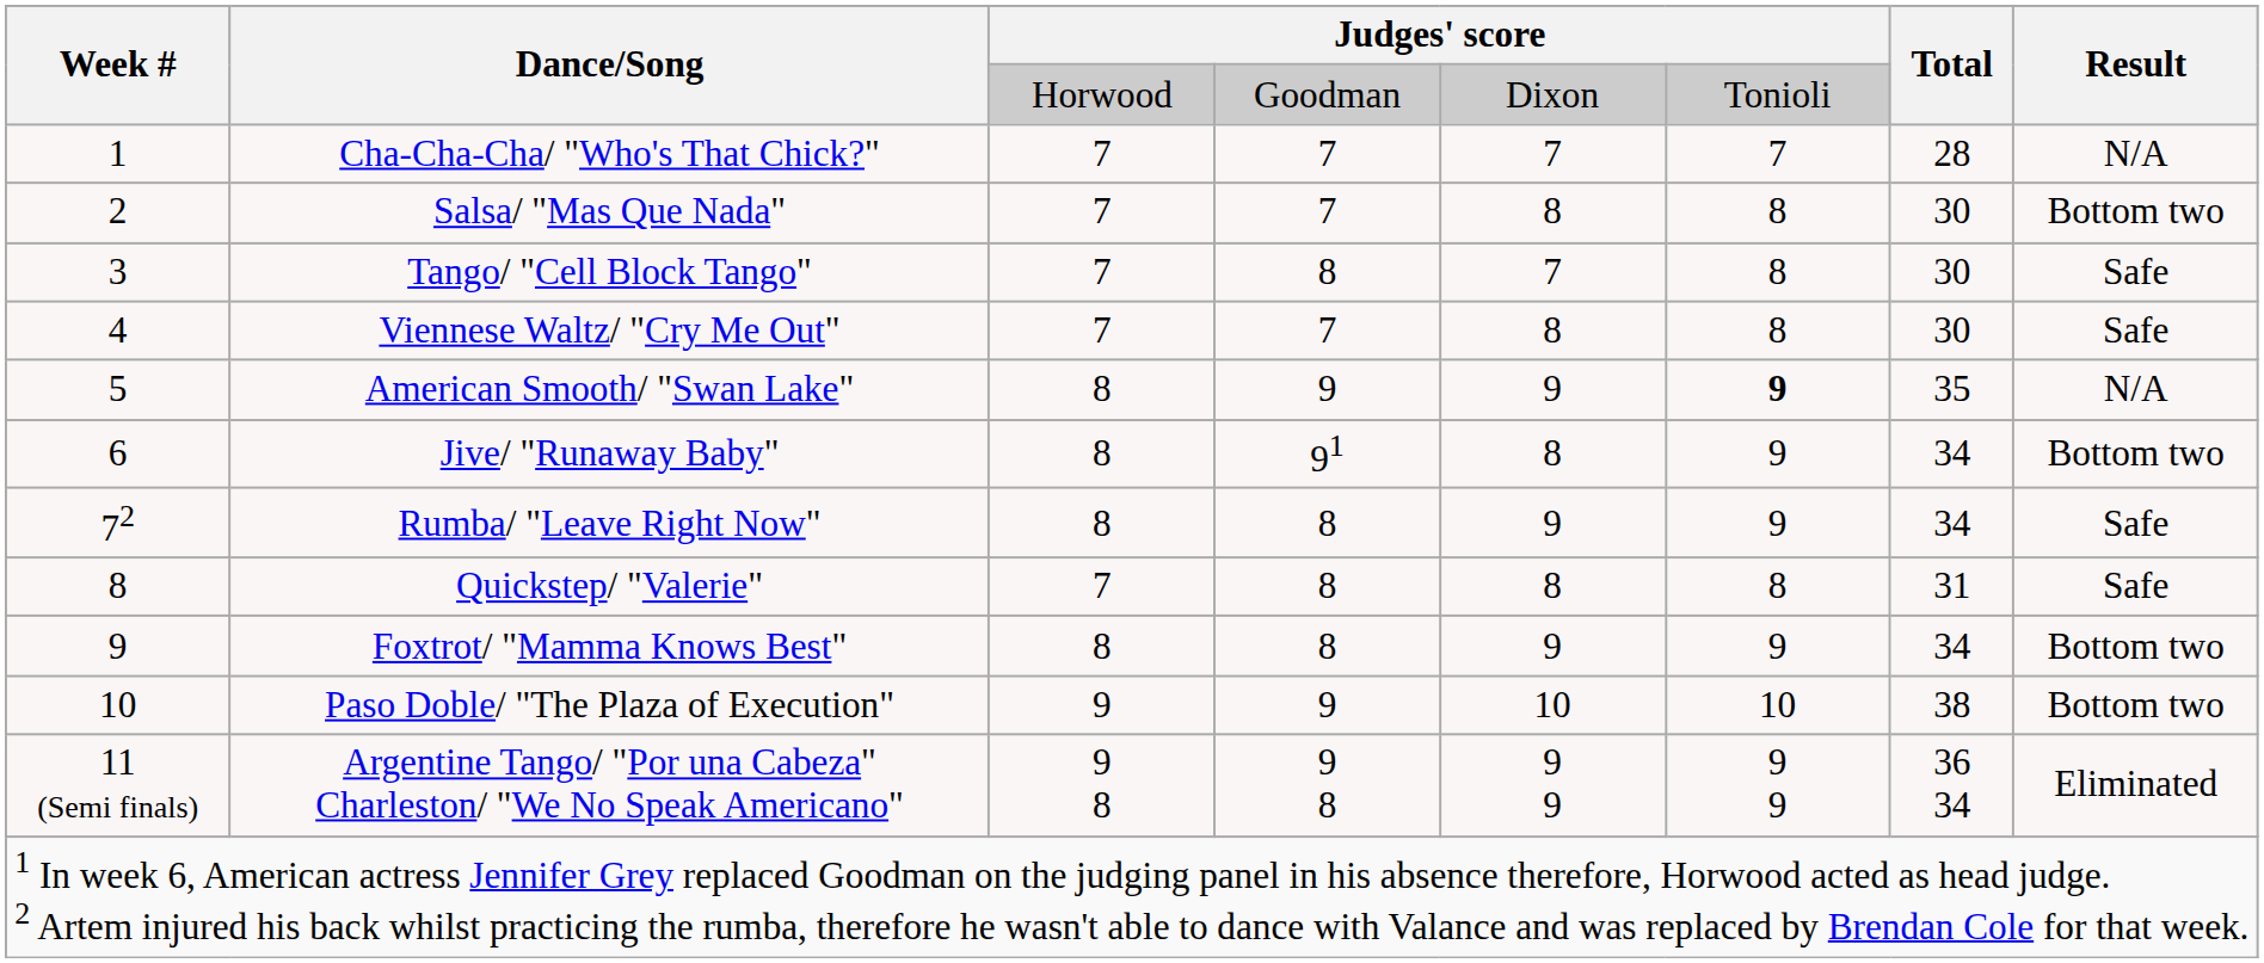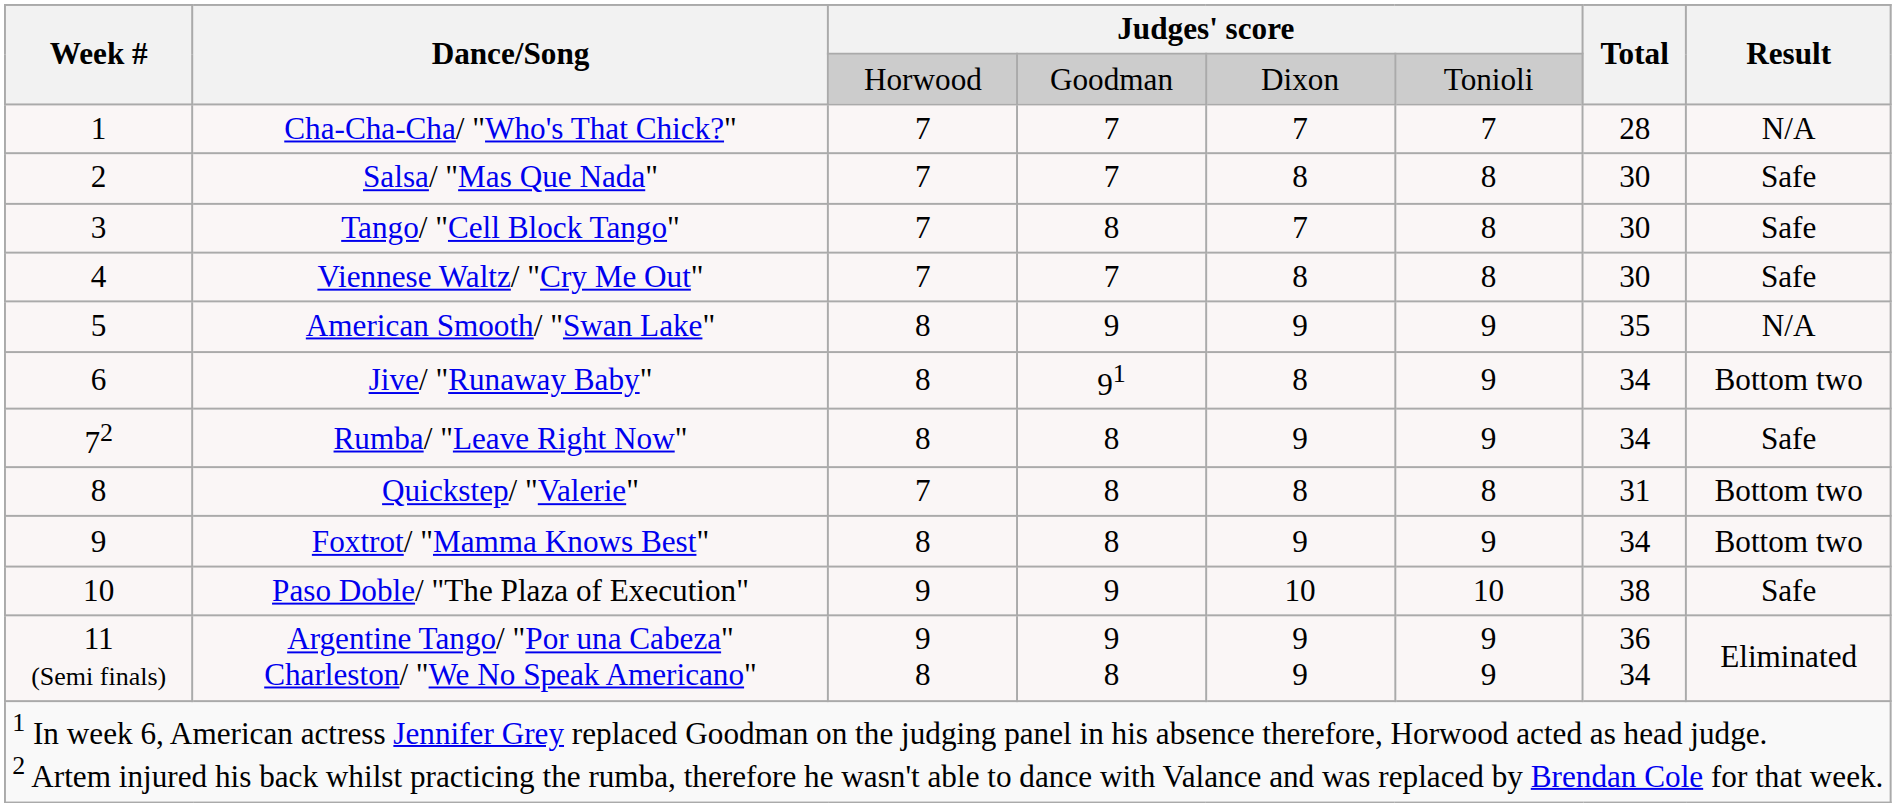 <table class="wikitable collapsible collapsed">
 <tr style="text-align:Center; background:#ccc;">
 <th rowspan="2">Week #</th>
 <th rowspan="2">Dance/Song</th>
 <th colspan="4">Judges' score</th>
 <th rowspan="2">Total</th>
 <th rowspan="2">Result</th>
 </tr>
 <tr style="text-align:center; background:#ccc;">
 <td style="width:10%; ">Horwood</td>
 <td style="width:10%; ">Goodman</td>
 <td style="width:10%; ">Dixon</td>
 <td style="width:10%; ">Tonioli</td>
 </tr>
 <tr style="text-align: center; background:#faf6f6;">
 <td>1</td>
 <td><a href='#'>Cha-Cha-Cha</a>/ "<a href='#'>Who's That Chick?</a>"</td>
 <td>7</td>
 <td>7</td>
 <td>7</td>
 <td>7</td>
 <td>28</td>
 <td>N/A</td>
 </tr>
 <tr style="text-align: center; background:#faf6f6;">
 <td>2</td>
 <td><a href='#'>Salsa</a>/ "<a href='#'>Mas Que Nada</a>"</td>
 <td>7</td>
 <td>7</td>
 <td>8</td>
 <td>8</td>
 <td>30</td>
-<td>Bottom two</td>
+<td>Safe</td>
 </tr>
 <tr style="text-align: center; background:#faf6f6;">
 <td>3</td>
 <td><a href='#'>Tango</a>/ "<a href='#'>Cell Block Tango</a>"</td>
 <td>7</td>
 <td>8</td>
 <td>7</td>
 <td>8</td>
 <td>30</td>
 <td>Safe</td>
 </tr>
 <tr style="text-align: center; background:#faf6f6;">
 <td>4</td>
 <td><a href='#'>Viennese Waltz</a>/ "<a href='#'>Cry Me Out</a>"</td>
 <td>7</td>
 <td>7</td>
 <td>8</td>
 <td>8</td>
 <td>30</td>
 <td>Safe</td>
 </tr>
 <tr style="text-align:center; background:#faf6f6;">
 <td>5</td>
 <td><a href='#'>American Smooth</a>/ "<a href='#'>Swan Lake</a>"</td>
 <td>8</td>
 <td>9</td>
 <td>9</td>
-<td><strong>9</strong></td>
+<td>9</td>
 <td>35</td>
 <td>N/A</td>
 </tr>
 <tr style="text-align: center; background:#faf6f6;">
 <td>6</td>
 <td><a href='#'>Jive</a>/ "<a href='#'>Runaway Baby</a>"</td>
 <td>8</td>
 <td>9<sup>1</sup></td>
 <td>8</td>
 <td>9</td>
 <td>34</td>
 <td>Bottom two</td>
 </tr>
 <tr style="text-align: center; background:#faf6f6;">
 <td>7<sup>2</sup></td>
 <td><a href='#'>Rumba</a>/ "<a href='#'>Leave Right Now</a>"</td>
 <td>8</td>
 <td>8</td>
 <td>9</td>
 <td>9</td>
 <td>34</td>
 <td>Safe</td>
 </tr>
 <tr style="text-align: center; background:#faf6f6;">
 <td>8</td>
 <td><a href='#'>Quickstep</a>/ "<a href='#'>Valerie</a>"</td>
 <td>7</td>
 <td>8</td>
 <td>8</td>
 <td>8</td>
 <td>31</td>
-<td>Safe</td>
+<td>Bottom two</td>
 </tr>
 <tr style="text-align: center; background:#faf6f6;">
 <td>9</td>
 <td><a href='#'>Foxtrot</a>/ "<a href='#'>Mamma Knows Best</a>"</td>
 <td>8</td>
 <td>8</td>
 <td>9</td>
 <td>9</td>
 <td>34</td>
 <td>Bottom two</td>
 </tr>
 <tr style="text-align: center; background:#faf6f6;">
 <td>10</td>
 <td><a href='#'>Paso Doble</a>/ "The Plaza of Execution"</td>
 <td>9</td>
 <td>9</td>
 <td>10</td>
 <td>10</td>
 <td>38</td>
-<td>Bottom two</td>
+<td>Safe</td>
 </tr>
 <tr style="text-align: center; background:#faf6f6;">
 <td>11 <br><small>(Semi finals)</small></td>
 <td><a href='#'>Argentine Tango</a>/ "<a href='#'>Por una Cabeza</a>"<br><a href='#'>Charleston</a>/ "<a href='#'>We No Speak Americano</a>"</td>
 <td>9<br>8</td>
 <td>9<br>8</td>
 <td>9<br>9</td>
 <td>9<br>9</td>
 <td>36<br>34</td>
 <td>Eliminated</td>
 </tr>
 <tr>
 <td colspan="8"><sup>1</sup> In week 6, American actress <a href='#'>Jennifer Grey</a> replaced Goodman on the judging panel in his absence therefore, Horwood acted as head judge.<br><sup>2</sup> Artem injured his back whilst practicing the rumba, therefore he wasn't able to dance with Valance and was replaced by <a href='#'>Brendan Cole</a> for that week.</td>
 </tr>
 </table>
